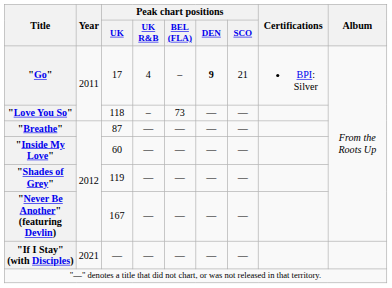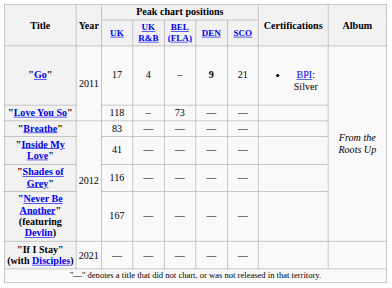 <table class="wikitable plainrowheaders" style="text-align:center;">
 <tr>
 <th scope="col" rowspan="2">Title</th>
 <th scope="col" rowspan="2">Year</th>
 <th scope="col" colspan="5">Peak chart positions</th>
 <th scope="col" rowspan="2">Certifications</th>
 <th scope="col" rowspan="2">Album</th>
 </tr>
 <tr>
 <th scope="col" style="width:3em;font-size:90%;"><a href='#'>UK</a><br></th>
 <th scope="col" style="width:3em;font-size:90%;"><a href='#'>UK R&B</a><br></th>
 <th scope="col" style="width:3em;font-size:90%;"><a href='#'>BEL (FLA)</a><br></th>
 <th scope="col" style="width:3em;font-size:90%;"><a href='#'>DEN</a><br></th>
 <th scope="col" style="width:3em;font-size:90%;"><a href='#'>SCO</a><br></th>
 </tr>
 <tr>
 <th scope="row">"<a href='#'>Go</a>"</th>
 <td rowspan="2">2011</td>
 <td>17</td>
 <td>4</td>
 <td>–</td>
 <td><strong>9</strong></td>
 <td>21</td>
 <td><br><ul><li><a href='#'>BPI</a>: Silver</li></ul></td>
 <td rowspan="6"><em>From the Roots Up</em></td>
 </tr>
 <tr>
 <th scope="row">"<a href='#'>Love You So</a>"</th>
 <td>118</td>
 <td>–</td>
 <td>73</td>
 <td>—</td>
 <td>—</td>
 <td></td>
 </tr>
 <tr>
 <th scope="row">"<a href='#'>Breathe</a>"</th>
 <td rowspan="4">2012</td>
-<td>87</td>
+<td>83</td>
 <td>—</td>
 <td>—</td>
 <td>—</td>
 <td>—</td>
 <td></td>
 </tr>
 <tr>
 <th scope="row">"<a href='#'>Inside My Love</a>"</th>
-<td>60</td>
+<td>41</td>
 <td>—</td>
 <td>—</td>
 <td>—</td>
 <td>—</td>
 <td></td>
 </tr>
 <tr>
 <th scope="row">"<a href='#'>Shades of Grey</a>"</th>
-<td>119</td>
+<td>116</td>
 <td>—</td>
 <td>—</td>
 <td>—</td>
 <td>—</td>
 <td></td>
 </tr>
 <tr>
 <th scope="row">"<a href='#'>Never Be Another</a>"<br><span>(featuring <a href='#'>Devlin</a>)</span></th>
 <td>167</td>
 <td>—</td>
 <td>—</td>
 <td>—</td>
 <td>—</td>
 <td></td>
 </tr>
 <tr>
 <th scope="row">"If I Stay"<br><span>(with <a href='#'>Disciples</a>)</span></th>
 <td>2021</td>
 <td>—</td>
 <td>—</td>
 <td>—</td>
 <td>—</td>
 <td>—</td>
 <td></td>
 <td></td>
 </tr>
 <tr>
 <td colspan="10" style="font-size:85%">"—" denotes a title that did not chart, or was not released in that territory.</td>
 </tr>
 </table>
